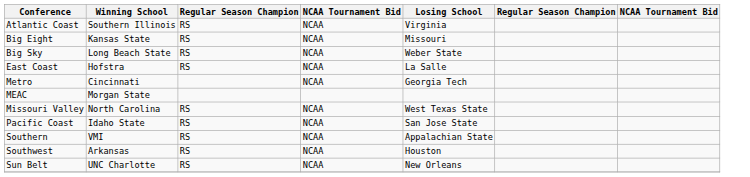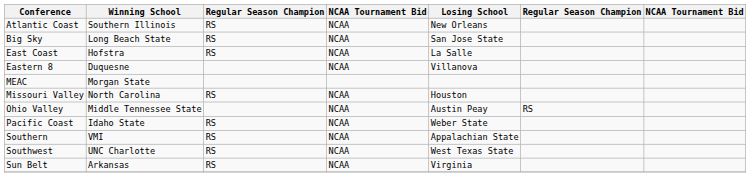 <table class="wikitable">
 <tr>
 <th>Conference</th>
 <th>Winning School</th>
 <th>Regular Season Champion</th>
 <th>NCAA Tournament Bid</th>
 <th>Losing School</th>
 <th>Regular Season Champion</th>
 <th>NCAA Tournament Bid</th>
 </tr>
 <tr>
 <td>Atlantic Coast</td>
 <td>Southern Illinois</td>
 <td>RS</td>
 <td>NCAA</td>
-<td>Virginia</td>
-<td></td>
-<td></td>
-</tr>
-<tr>
-<td>Big Eight</td>
-<td>Kansas State</td>
-<td>RS</td>
-<td>NCAA</td>
-<td>Missouri</td>
+<td>New Orleans</td>
 <td></td>
 <td></td>
 </tr>
 <tr>
 <td>Big Sky</td>
 <td>Long Beach State</td>
 <td>RS</td>
 <td>NCAA</td>
-<td>Weber State</td>
+<td>San Jose State</td>
 <td></td>
 <td></td>
 </tr>
 <tr>
 <td>East Coast</td>
 <td>Hofstra</td>
 <td>RS</td>
 <td>NCAA</td>
 <td>La Salle</td>
 <td></td>
 <td></td>
 </tr>
 <tr>
-<td>Metro</td>
-<td>Cincinnati</td>
+<td>Eastern 8</td>
+<td>Duquesne</td>
 <td></td>
 <td>NCAA</td>
-<td>Georgia Tech</td>
+<td>Villanova</td>
 <td></td>
 <td></td>
 </tr>
 <tr>
 <td>MEAC</td>
 <td>Morgan State</td>
 <td></td>
 <td></td>
 <td></td>
 <td></td>
 <td></td>
 </tr>
 <tr>
 <td>Missouri Valley</td>
 <td>North Carolina</td>
 <td>RS</td>
 <td>NCAA</td>
-<td>West Texas State</td>
+<td>Houston</td>
 <td></td>
+<td></td>
+</tr>
+<tr>
+<td>Ohio Valley</td>
+<td>Middle Tennessee State</td>
+<td></td>
+<td>NCAA</td>
+<td>Austin Peay</td>
+<td>RS</td>
 <td></td>
 </tr>
 <tr>
 <td>Pacific Coast</td>
 <td>Idaho State</td>
 <td>RS</td>
 <td>NCAA</td>
-<td>San Jose State</td>
+<td>Weber State</td>
 <td></td>
 <td></td>
 </tr>
 <tr>
 <td>Southern</td>
 <td>VMI</td>
 <td>RS</td>
 <td>NCAA</td>
 <td>Appalachian State</td>
 <td></td>
 <td></td>
 </tr>
 <tr>
 <td>Southwest</td>
-<td>Arkansas</td>
+<td>UNC Charlotte</td>
 <td>RS</td>
 <td>NCAA</td>
-<td>Houston</td>
+<td>West Texas State</td>
 <td></td>
 <td></td>
 </tr>
 <tr>
 <td>Sun Belt</td>
-<td>UNC Charlotte</td>
+<td>Arkansas</td>
 <td>RS</td>
 <td>NCAA</td>
-<td>New Orleans</td>
+<td>Virginia</td>
 <td></td>
 <td></td>
 </tr>
 <tr>
 </tr>
 </table>
